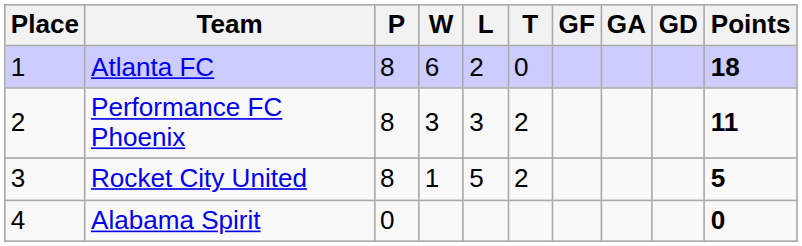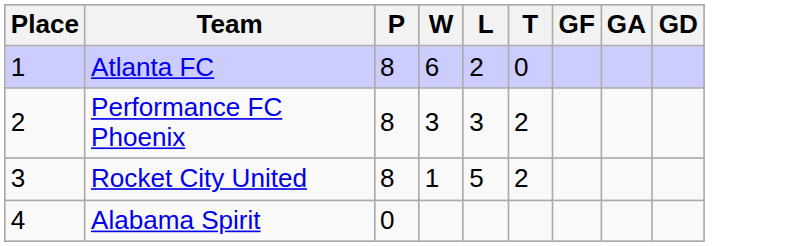 <table class="wikitable">
 <tr>
 <th>Place</th>
 <th width="170">Team</th>
 <th width="20">P</th>
 <th width="20">W</th>
 <th width="20">L</th>
 <th width="20">T</th>
 <th width="20">GF</th>
 <th width="20">GA</th>
 <th width="25">GD</th>
-<th>Points</th>
 </tr>
 <tr bgcolor=#ccccff>
 <td>1</td>
 <td><a href='#'>Atlanta FC</a></td>
 <td>8</td>
 <td>6</td>
 <td>2</td>
 <td>0</td>
 <td></td>
 <td></td>
 <td></td>
-<td><strong>18</strong></td>
 </tr>
 <tr>
 <td>2</td>
 <td><a href='#'>Performance FC Phoenix</a></td>
 <td>8</td>
 <td>3</td>
 <td>3</td>
 <td>2</td>
 <td></td>
 <td></td>
 <td></td>
-<td><strong>11</strong></td>
 </tr>
 <tr>
 <td>3</td>
 <td><a href='#'>Rocket City United</a></td>
 <td>8</td>
 <td>1</td>
 <td>5</td>
 <td>2</td>
 <td></td>
 <td></td>
 <td></td>
-<td><strong>5</strong></td>
 </tr>
 <tr>
 <td>4</td>
 <td><a href='#'>Alabama Spirit</a></td>
 <td>0</td>
 <td></td>
 <td></td>
 <td></td>
 <td></td>
 <td></td>
 <td></td>
-<td><strong>0</strong></td>
 </tr>
 </table>
